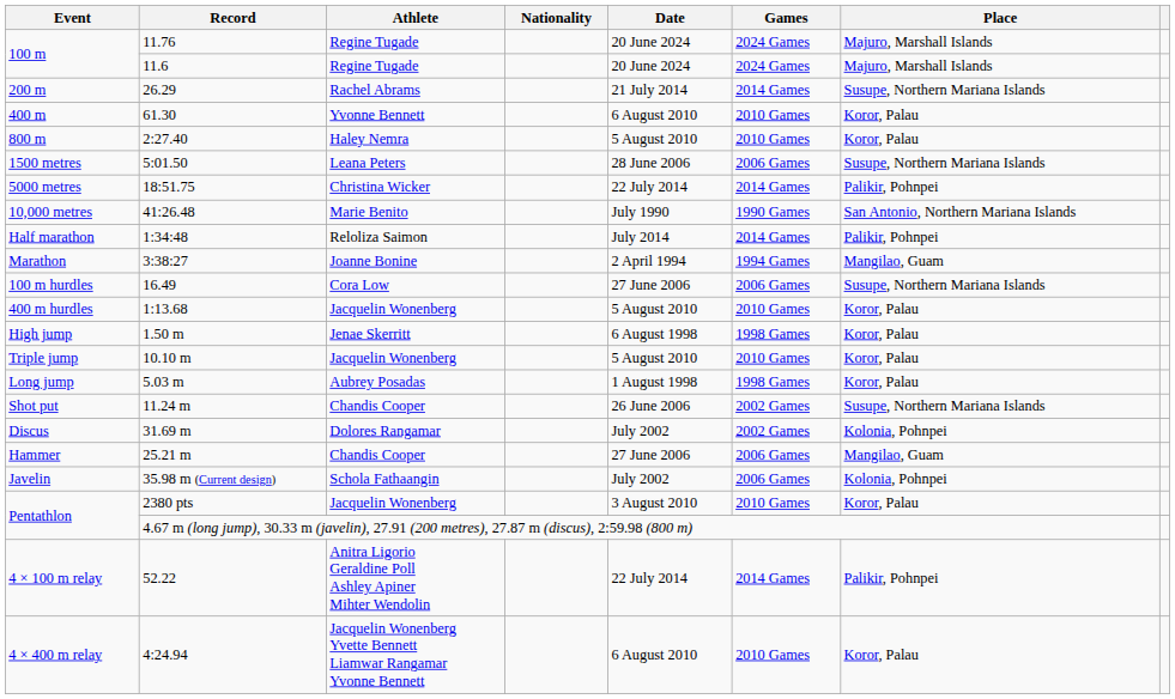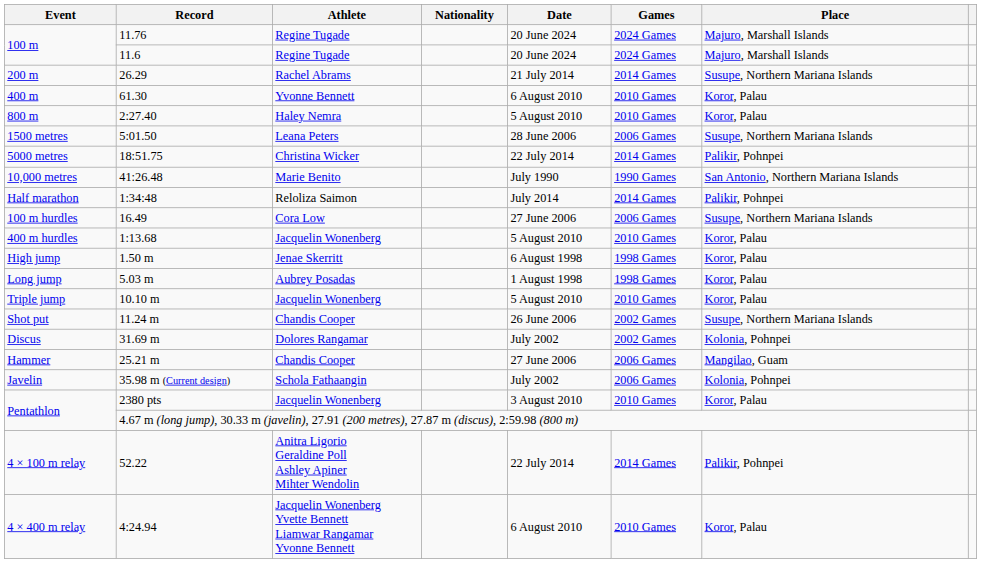 <table class="wikitable" style="font-size:95%; width: 95%;">
 <tr>
 <th>Event</th>
 <th>Record</th>
 <th>Athlete</th>
 <th>Nationality</th>
 <th>Date</th>
 <th>Games</th>
 <th>Place</th>
 <th></th>
 </tr>
 <tr>
 <td rowspan=2><a href='#'>100 m</a></td>
 <td>11.76 </td>
 <td><a href='#'>Regine Tugade</a></td>
 <td></td>
 <td>20 June 2024</td>
 <td><a href='#'>2024 Games</a></td>
 <td><a href='#'>Majuro</a>, Marshall Islands</td>
 <td></td>
 </tr>
 <tr>
 <td>11.6  </td>
 <td><a href='#'>Regine Tugade</a></td>
 <td></td>
 <td>20 June 2024</td>
 <td><a href='#'>2024 Games</a></td>
 <td><a href='#'>Majuro</a>, Marshall Islands</td>
 <td></td>
 </tr>
 <tr>
 <td><a href='#'>200 m</a></td>
 <td>26.29 </td>
 <td><a href='#'>Rachel Abrams</a></td>
 <td></td>
 <td>21 July 2014</td>
 <td><a href='#'>2014 Games</a></td>
 <td><a href='#'>Susupe</a>, Northern Mariana Islands</td>
 <td></td>
 </tr>
 <tr>
 <td><a href='#'>400 m</a></td>
 <td>61.30</td>
 <td><a href='#'>Yvonne Bennett</a></td>
 <td></td>
 <td>6 August 2010</td>
 <td><a href='#'>2010 Games</a></td>
 <td><a href='#'>Koror</a>, Palau</td>
 <td></td>
 </tr>
 <tr>
 <td><a href='#'>800 m</a></td>
 <td>2:27.40</td>
 <td><a href='#'>Haley Nemra</a></td>
 <td></td>
 <td>5 August 2010</td>
 <td><a href='#'>2010 Games</a></td>
 <td><a href='#'>Koror</a>, Palau</td>
 <td></td>
 </tr>
 <tr>
 <td><a href='#'>1500 metres</a></td>
 <td>5:01.50</td>
 <td><a href='#'>Leana Peters</a></td>
 <td></td>
 <td>28 June 2006</td>
 <td><a href='#'>2006 Games</a></td>
 <td><a href='#'>Susupe</a>, Northern Mariana Islands</td>
 <td></td>
 </tr>
 <tr>
 <td><a href='#'>5000 metres</a></td>
 <td>18:51.75</td>
 <td><a href='#'>Christina Wicker</a></td>
 <td></td>
 <td>22 July 2014</td>
 <td><a href='#'>2014 Games</a></td>
 <td><a href='#'>Palikir</a>, Pohnpei</td>
 <td></td>
 </tr>
 <tr>
 <td><a href='#'>10,000 metres</a></td>
 <td>41:26.48</td>
 <td><a href='#'>Marie Benito</a></td>
 <td></td>
 <td>July 1990</td>
 <td><a href='#'>1990 Games</a></td>
 <td><a href='#'>San Antonio</a>, Northern Mariana Islands</td>
 <td></td>
 </tr>
 <tr>
 <td><a href='#'>Half marathon</a></td>
 <td>1:34:48</td>
 <td>Reloliza Saimon</td>
 <td></td>
 <td>July 2014</td>
 <td><a href='#'>2014 Games</a></td>
 <td><a href='#'>Palikir</a>, Pohnpei</td>
 <td></td>
 </tr>
 <tr>
-<td><a href='#'>Marathon</a></td>
-<td>3:38:27</td>
-<td><a href='#'>Joanne Bonine</a></td>
-<td></td>
-<td>2 April 1994</td>
-<td><a href='#'>1994 Games</a></td>
-<td><a href='#'>Mangilao</a>, Guam</td>
-<td></td>
-</tr>
-<tr>
 <td><a href='#'>100 m hurdles</a></td>
 <td>16.49</td>
 <td><a href='#'>Cora Low</a></td>
 <td></td>
 <td>27 June 2006</td>
 <td><a href='#'>2006 Games</a></td>
 <td><a href='#'>Susupe</a>, Northern Mariana Islands</td>
 <td></td>
 </tr>
 <tr>
 <td><a href='#'>400 m hurdles</a></td>
 <td>1:13.68</td>
 <td><a href='#'>Jacquelin Wonenberg</a></td>
 <td></td>
 <td>5 August 2010</td>
 <td><a href='#'>2010 Games</a></td>
 <td><a href='#'>Koror</a>, Palau</td>
 <td></td>
 </tr>
 <tr>
 <td><a href='#'>High jump</a></td>
 <td>1.50 m</td>
 <td><a href='#'>Jenae Skerritt</a></td>
 <td></td>
 <td>6 August 1998</td>
 <td><a href='#'>1998 Games</a></td>
 <td><a href='#'>Koror</a>, Palau</td>
 <td></td>
 </tr>
 <tr>
+<td><a href='#'>Long jump</a></td>
+<td>5.03 m</td>
+<td><a href='#'>Aubrey Posadas</a></td>
+<td></td>
+<td>1 August 1998</td>
+<td><a href='#'>1998 Games</a></td>
+<td><a href='#'>Koror</a>, Palau</td>
+<td></td>
+</tr>
+<tr>
 <td><a href='#'>Triple jump</a></td>
 <td>10.10 m</td>
 <td><a href='#'>Jacquelin Wonenberg</a></td>
 <td></td>
 <td>5 August 2010</td>
 <td><a href='#'>2010 Games</a></td>
-<td><a href='#'>Koror</a>, Palau</td>
-<td></td>
-</tr>
-<tr>
-<td><a href='#'>Long jump</a></td>
-<td>5.03 m</td>
-<td><a href='#'>Aubrey Posadas</a></td>
-<td></td>
-<td>1 August 1998</td>
-<td><a href='#'>1998 Games</a></td>
 <td><a href='#'>Koror</a>, Palau</td>
 <td></td>
 </tr>
 <tr>
 <td><a href='#'>Shot put</a></td>
 <td>11.24 m</td>
 <td><a href='#'>Chandis Cooper</a></td>
 <td></td>
 <td>26 June 2006</td>
 <td><a href='#'>2002 Games</a></td>
 <td><a href='#'>Susupe</a>, Northern Mariana Islands</td>
 <td></td>
 </tr>
 <tr>
 <td><a href='#'>Discus</a></td>
 <td>31.69 m</td>
 <td><a href='#'>Dolores Rangamar</a></td>
 <td></td>
 <td>July 2002</td>
 <td><a href='#'>2002 Games</a></td>
 <td><a href='#'>Kolonia</a>, Pohnpei</td>
 <td></td>
 </tr>
 <tr>
 <td><a href='#'>Hammer</a></td>
 <td>25.21 m</td>
 <td><a href='#'>Chandis Cooper</a></td>
 <td></td>
 <td>27 June 2006</td>
 <td><a href='#'>2006 Games</a></td>
 <td><a href='#'>Mangilao</a>, Guam</td>
 <td></td>
 </tr>
 <tr>
 <td><a href='#'>Javelin</a></td>
 <td>35.98 m <small>(<a href='#'>Current design</a>)</small></td>
 <td><a href='#'>Schola Fathaangin</a></td>
 <td></td>
 <td>July 2002</td>
 <td><a href='#'>2006 Games</a></td>
 <td><a href='#'>Kolonia</a>, Pohnpei</td>
 <td></td>
 </tr>
 <tr>
 <td rowspan=2><a href='#'>Pentathlon</a></td>
 <td>2380 pts</td>
 <td><a href='#'>Jacquelin Wonenberg</a></td>
 <td></td>
 <td>3 August 2010</td>
 <td><a href='#'>2010 Games</a></td>
 <td><a href='#'>Koror</a>, Palau</td>
 <td></td>
 </tr>
 <tr>
 <td colspan=6>4.67 m <em>(long jump)</em>, 30.33 m <em>(javelin)</em>, 27.91 <em>(200 metres)</em>, 27.87 m <em>(discus)</em>, 2:59.98 <em>(800 m)</em></td>
 </tr>
 <tr>
 <td><a href='#'>4 × 100 m relay</a></td>
 <td>52.22</td>
 <td><a href='#'>Anitra Ligorio</a><br><a href='#'>Geraldine Poll</a><br><a href='#'>Ashley Apiner</a><br><a href='#'>Mihter Wendolin</a></td>
 <td></td>
 <td>22 July 2014</td>
 <td><a href='#'>2014 Games</a></td>
 <td><a href='#'>Palikir</a>, Pohnpei</td>
 <td></td>
 </tr>
 <tr>
 <td><a href='#'>4 × 400 m relay</a></td>
 <td>4:24.94</td>
 <td><a href='#'>Jacquelin Wonenberg</a><br><a href='#'>Yvette Bennett</a><br><a href='#'>Liamwar Rangamar</a><br><a href='#'>Yvonne Bennett</a></td>
 <td></td>
 <td>6 August 2010</td>
 <td><a href='#'>2010 Games</a></td>
 <td><a href='#'>Koror</a>, Palau</td>
 <td></td>
 </tr>
 </table>
